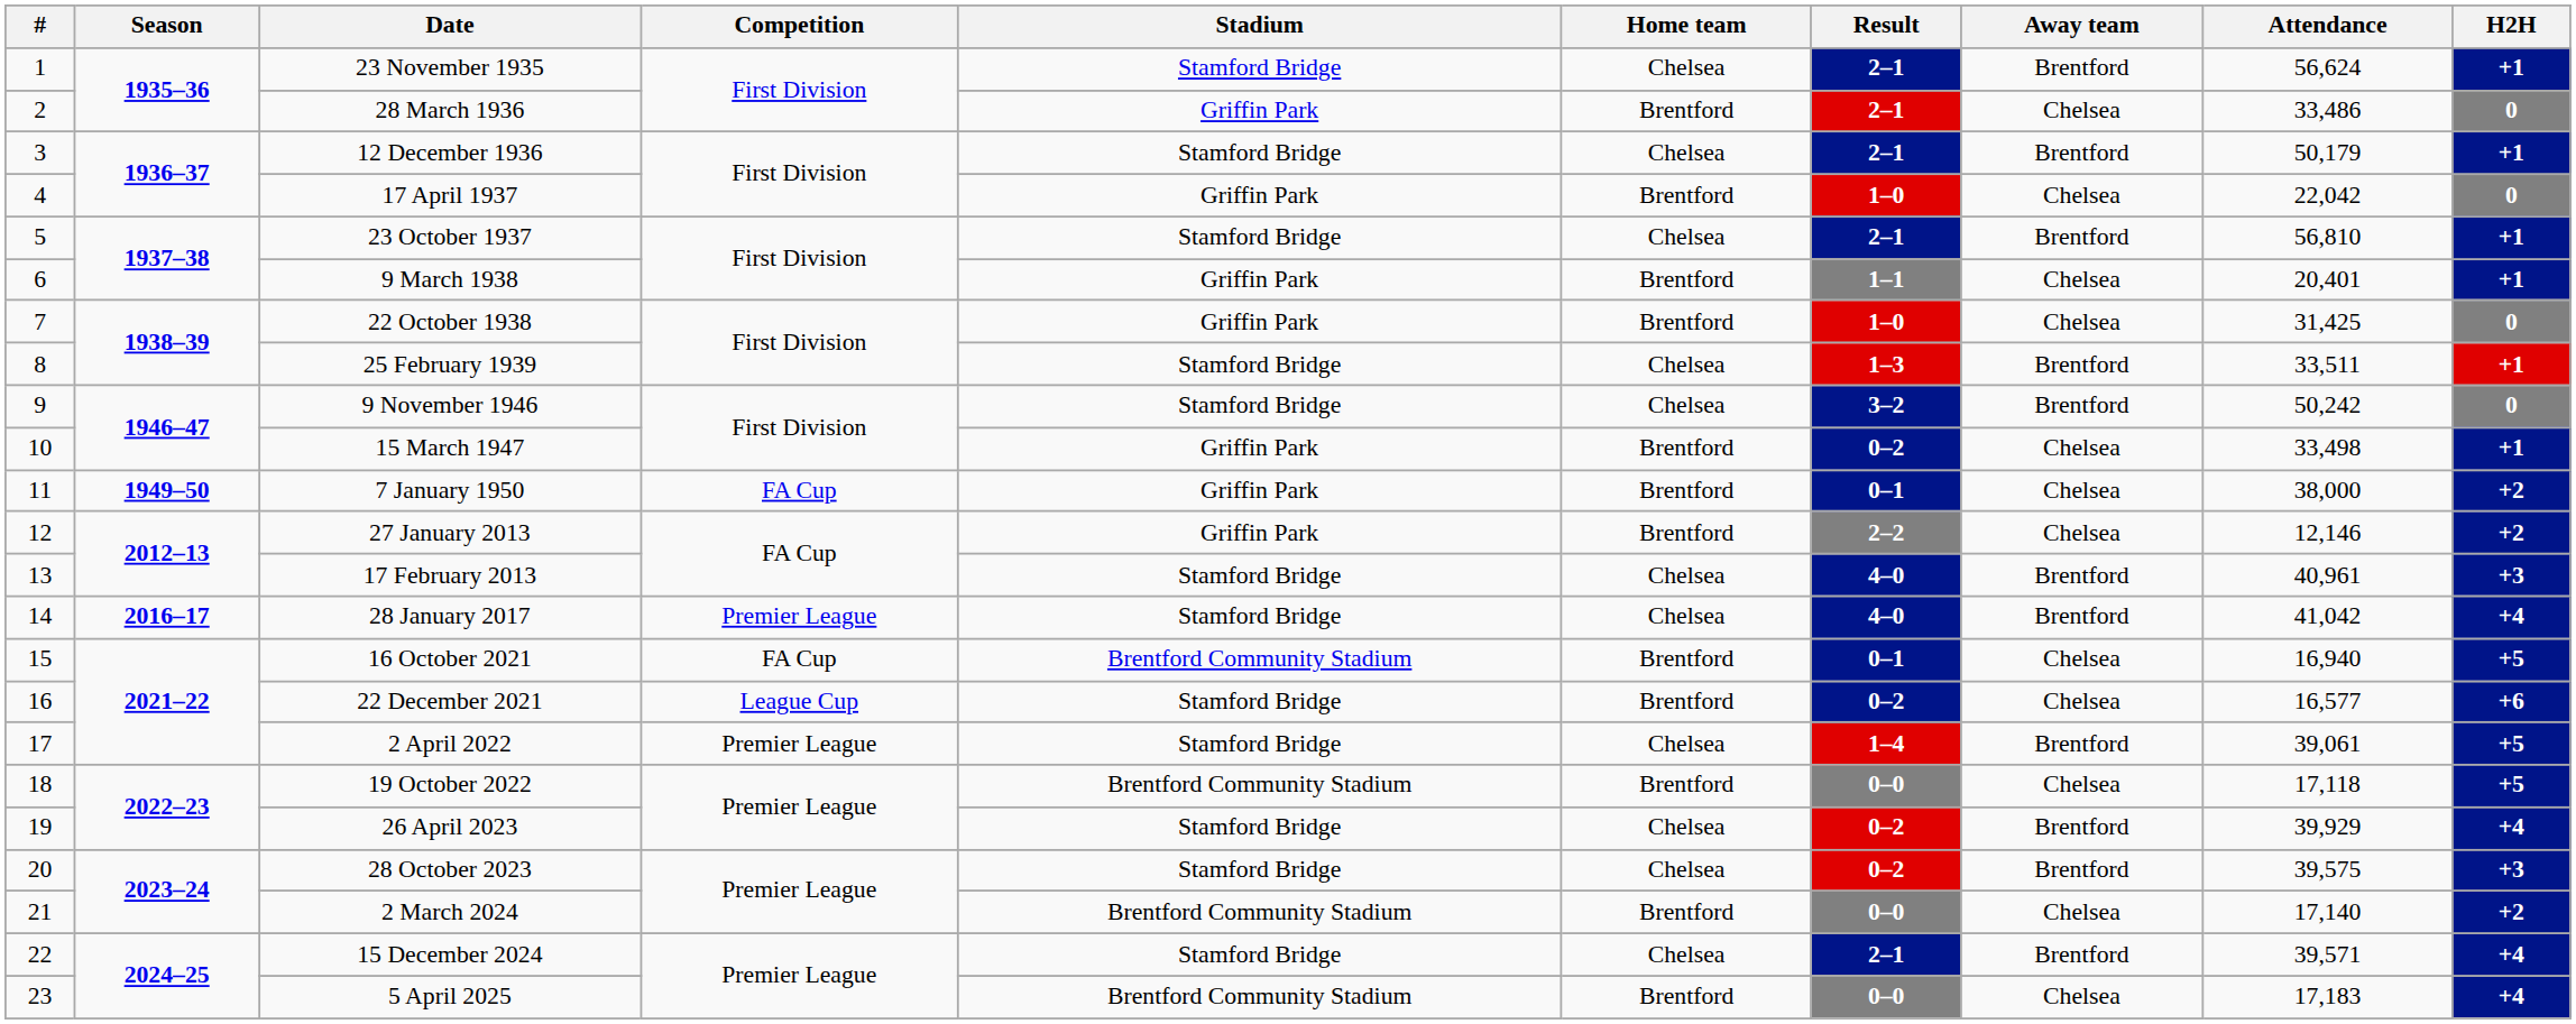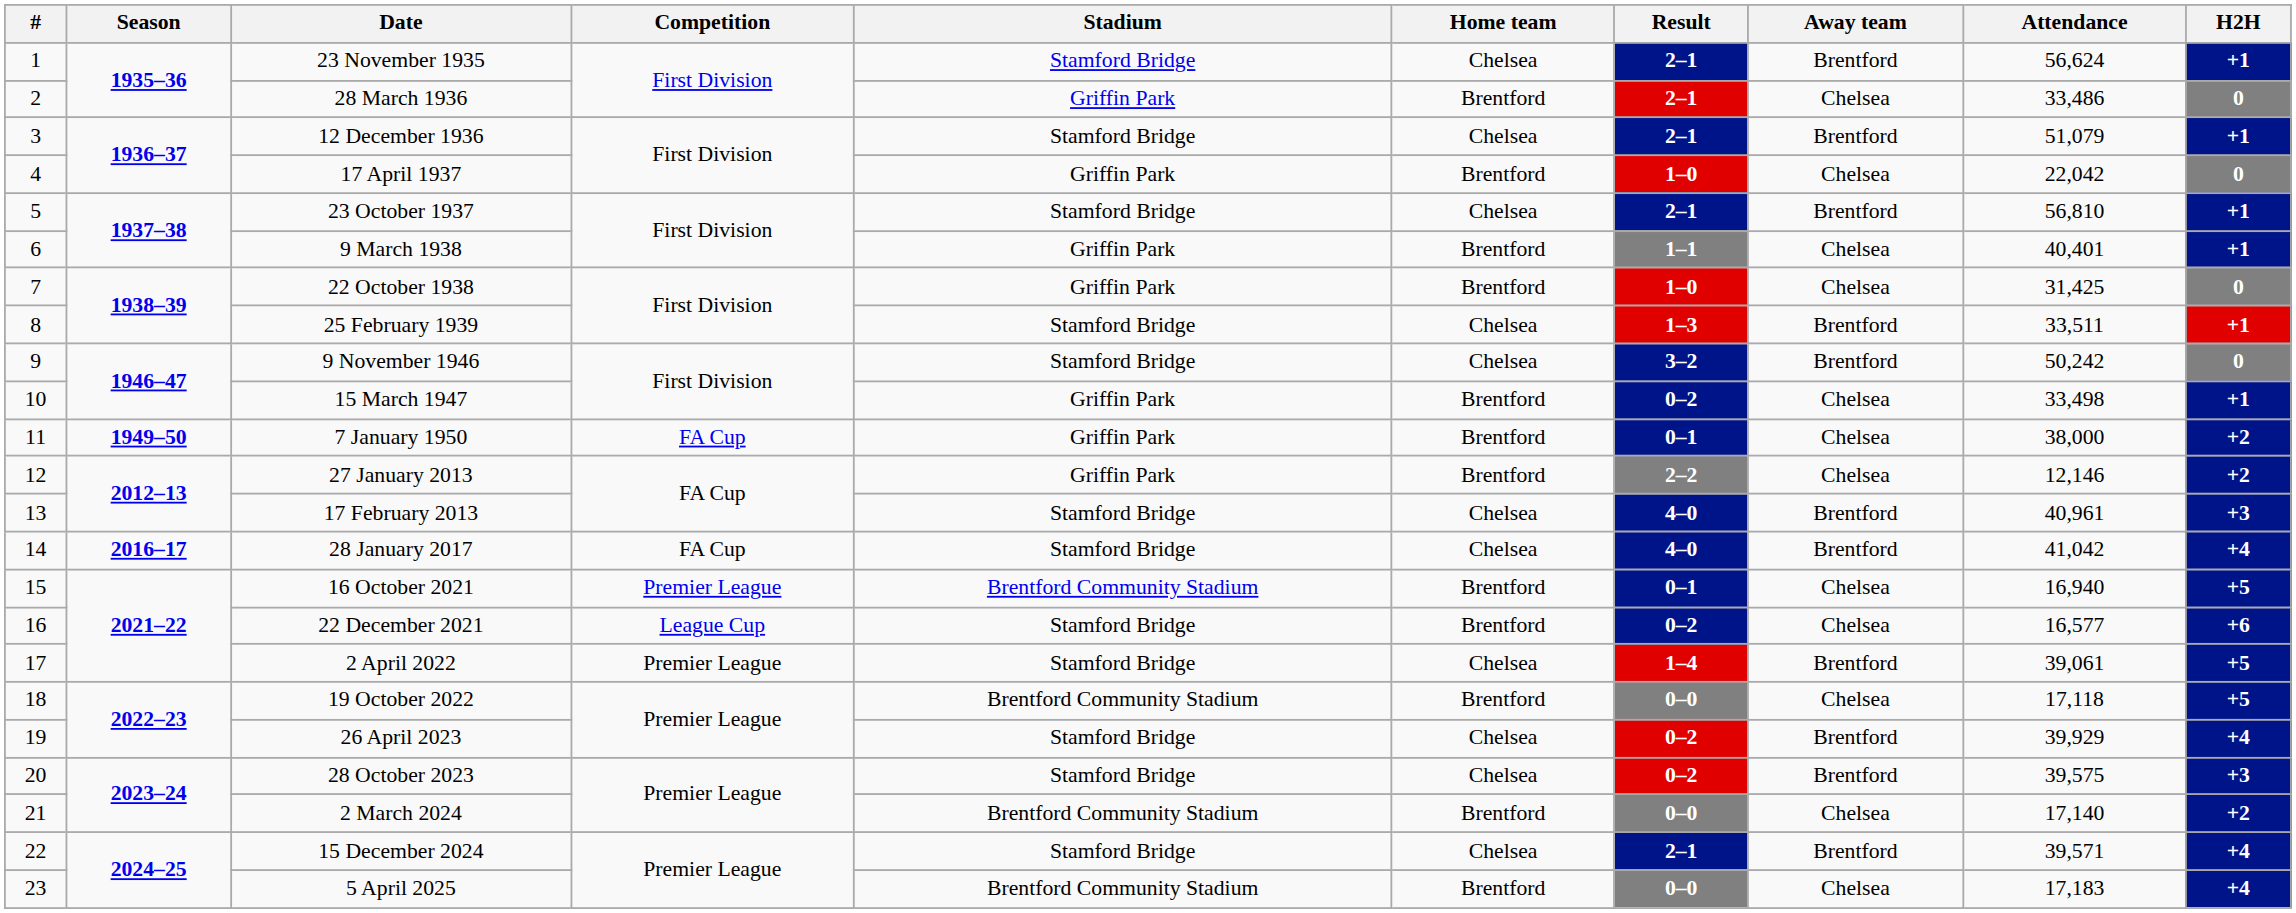 <table class="wikitable" style="text-align: center; width: 100%; font-size: 12px">
 <tr>
 <th>#</th>
 <th>Season</th>
 <th>Date</th>
 <th>Competition</th>
 <th>Stadium</th>
 <th>Home team</th>
 <th>Result</th>
 <th>Away team</th>
 <th>Attendance</th>
 <th>H2H</th>
 </tr>
 <tr>
 <td>1</td>
 <td rowspan=2><strong><a href='#'>1935–36</a></strong></td>
 <td>23 November 1935</td>
 <td rowspan=2><a href='#'>First Division</a></td>
 <td><a href='#'>Stamford Bridge</a></td>
 <td>Chelsea</td>
 <td style="background:#001489;color:white;"><strong>2–1</strong></td>
 <td>Brentford</td>
 <td>56,624</td>
 <td style="background:#001489;color:white;"><strong>+1</strong></td>
 </tr>
 <tr>
 <td>2</td>
 <td>28 March 1936</td>
 <td><a href='#'>Griffin Park</a></td>
 <td>Brentford</td>
 <td style="background:#E00000;color:white;"><strong>2–1</strong></td>
 <td>Chelsea</td>
 <td>33,486</td>
 <td style="background:#808080;color:white;"><strong>0</strong></td>
 </tr>
 <tr>
 <td>3</td>
 <td rowspan=2><strong><a href='#'>1936–37</a></strong></td>
 <td>12 December 1936</td>
 <td rowspan=2>First Division</td>
 <td>Stamford Bridge</td>
 <td>Chelsea</td>
 <td style="background:#001489;color:white;"><strong>2–1</strong></td>
 <td>Brentford</td>
-<td>50,179</td>
+<td>51,079</td>
 <td style="background:#001489;color:white;"><strong>+1</strong></td>
 </tr>
 <tr>
 <td>4</td>
 <td>17 April 1937</td>
 <td>Griffin Park</td>
 <td>Brentford</td>
 <td style="background:#E00000;color:white;"><strong>1–0</strong></td>
 <td>Chelsea</td>
 <td>22,042</td>
 <td style="background:#808080;color:white;"><strong>0</strong></td>
 </tr>
 <tr>
 <td>5</td>
 <td rowspan=2><strong><a href='#'>1937–38</a></strong></td>
 <td>23 October 1937</td>
 <td rowspan=2>First Division</td>
 <td>Stamford Bridge</td>
 <td>Chelsea</td>
 <td style="background:#001489;color:white;"><strong>2–1</strong></td>
 <td>Brentford</td>
 <td>56,810</td>
 <td style="background:#001489;color:white;"><strong>+1</strong></td>
 </tr>
 <tr>
 <td>6</td>
 <td>9 March 1938</td>
 <td>Griffin Park</td>
 <td>Brentford</td>
 <td style="background:#808080;color:white;"><strong>1–1</strong></td>
 <td>Chelsea</td>
-<td>20,401</td>
+<td>40,401</td>
 <td style="background:#001489;color:white;"><strong>+1</strong></td>
 </tr>
 <tr>
 <td>7</td>
 <td rowspan=2><strong><a href='#'>1938–39</a></strong></td>
 <td>22 October 1938</td>
 <td rowspan=2>First Division</td>
 <td>Griffin Park</td>
 <td>Brentford</td>
 <td style="background:#E00000;color:white;"><strong>1–0</strong></td>
 <td>Chelsea</td>
 <td>31,425</td>
 <td style="background:#808080;color:white;"><strong>0</strong></td>
 </tr>
 <tr>
 <td>8</td>
 <td>25 February 1939</td>
 <td>Stamford Bridge</td>
 <td>Chelsea</td>
 <td style="background:#E00000;color:white;"><strong>1–3</strong></td>
 <td>Brentford</td>
 <td>33,511</td>
 <td style="background:#E00000;color:white;"><strong>+1</strong></td>
 </tr>
 <tr>
 <td>9</td>
 <td rowspan=2><strong><a href='#'>1946–47</a></strong></td>
 <td>9 November 1946</td>
 <td rowspan=2>First Division</td>
 <td>Stamford Bridge</td>
 <td>Chelsea</td>
 <td style="background:#001489;color:white;"><strong>3–2</strong></td>
 <td>Brentford</td>
 <td>50,242</td>
 <td style="background:#808080;color:white;"><strong>0</strong></td>
 </tr>
 <tr>
 <td>10</td>
 <td>15 March 1947</td>
 <td>Griffin Park</td>
 <td>Brentford</td>
 <td style="background:#001489;color:white;"><strong>0–2</strong></td>
 <td>Chelsea</td>
 <td>33,498</td>
 <td style="background:#001489;color:white;"><strong>+1</strong></td>
 </tr>
 <tr>
 <td>11</td>
 <td><strong><a href='#'>1949–50</a></strong></td>
 <td>7 January 1950</td>
 <td><a href='#'>FA Cup</a></td>
 <td>Griffin Park</td>
 <td>Brentford</td>
 <td style="background:#001489;color:white;"><strong>0–1</strong></td>
 <td>Chelsea</td>
 <td>38,000</td>
 <td style="background:#001489;color:white;"><strong>+2</strong></td>
 </tr>
 <tr>
 <td>12</td>
 <td rowspan=2><strong><a href='#'>2012–13</a></strong></td>
 <td>27 January 2013</td>
 <td rowspan=2>FA Cup</td>
 <td>Griffin Park</td>
 <td>Brentford</td>
 <td style="background:#808080;color:white;"><strong>2–2</strong></td>
 <td>Chelsea</td>
 <td>12,146</td>
 <td style="background:#001489;color:white;"><strong>+2</strong></td>
 </tr>
 <tr>
 <td>13</td>
 <td>17 February 2013</td>
 <td>Stamford Bridge</td>
 <td>Chelsea</td>
 <td style="background:#001489;color:white;"><strong>4–0</strong></td>
 <td>Brentford</td>
 <td>40,961</td>
 <td style="background:#001489;color:white;"><strong>+3</strong></td>
 </tr>
 <tr>
 <td>14</td>
 <td><strong><a href='#'>2016–17</a></strong></td>
 <td>28 January 2017</td>
-<td><a href='#'>Premier League</a></td>
+<td>FA Cup</td>
 <td>Stamford Bridge</td>
 <td>Chelsea</td>
 <td style="background:#001489;color:white;"><strong>4–0</strong></td>
 <td>Brentford</td>
 <td>41,042</td>
 <td style="background:#001489;color:white;"><strong>+4</strong></td>
 </tr>
 <tr>
 <td>15</td>
 <td rowspan=3><strong><a href='#'>2021–22</a></strong></td>
 <td>16 October 2021</td>
-<td>FA Cup</td>
+<td><a href='#'>Premier League</a></td>
 <td><a href='#'>Brentford Community Stadium</a></td>
 <td>Brentford</td>
 <td style="background:#001489;color:white;"><strong>0–1</strong></td>
 <td>Chelsea</td>
 <td>16,940</td>
 <td style="background:#001489;color:white;"><strong>+5</strong></td>
 </tr>
 <tr>
 <td>16</td>
 <td>22 December 2021</td>
 <td><a href='#'>League Cup</a></td>
 <td>Stamford Bridge</td>
 <td>Brentford</td>
 <td style="background:#001489;color:white;"><strong>0–2</strong></td>
 <td>Chelsea</td>
 <td>16,577</td>
 <td style="background:#001489;color:white;"><strong>+6</strong></td>
 </tr>
 <tr>
 <td>17</td>
 <td>2 April 2022</td>
 <td>Premier League</td>
 <td>Stamford Bridge</td>
 <td>Chelsea</td>
 <td style="background:#E00000;color:white;"><strong>1–4</strong></td>
 <td>Brentford</td>
 <td>39,061</td>
 <td style="background:#001489;color:white;"><strong>+5</strong></td>
 </tr>
 <tr>
 <td>18</td>
 <td rowspan=2><strong><a href='#'>2022–23</a></strong></td>
 <td>19 October 2022</td>
 <td rowspan=2>Premier League</td>
 <td>Brentford Community Stadium</td>
 <td>Brentford</td>
 <td style="background:#808080;color:white;"><strong>0–0</strong></td>
 <td>Chelsea</td>
 <td>17,118</td>
 <td style="background:#001489;color:white;"><strong>+5</strong></td>
 </tr>
 <tr>
 <td>19</td>
 <td>26 April 2023</td>
 <td>Stamford Bridge</td>
 <td>Chelsea</td>
 <td style="background:#E00000;color:white;"><strong>0–2</strong></td>
 <td>Brentford</td>
 <td>39,929</td>
 <td style="background:#001489;color:white;"><strong>+4</strong></td>
 </tr>
 <tr>
 <td>20</td>
 <td rowspan=2><strong><a href='#'>2023–24</a></strong></td>
 <td>28 October 2023</td>
 <td rowspan=2>Premier League</td>
 <td>Stamford Bridge</td>
 <td>Chelsea</td>
 <td style="background:#E00000;color:white;"><strong>0–2</strong></td>
 <td>Brentford</td>
 <td>39,575</td>
 <td style="background:#001489;color:white;"><strong>+3</strong></td>
 </tr>
 <tr>
 <td>21</td>
 <td>2 March 2024</td>
 <td>Brentford Community Stadium</td>
 <td>Brentford</td>
 <td style="background:#808080;color:white;"><strong>0–0</strong></td>
 <td>Chelsea</td>
 <td>17,140</td>
 <td style="background:#001489;color:white;"><strong>+2</strong></td>
 </tr>
 <tr>
 <td>22</td>
 <td rowspan=2><strong><a href='#'>2024–25</a></strong></td>
 <td>15 December 2024</td>
 <td rowspan=2>Premier League</td>
 <td>Stamford Bridge</td>
 <td>Chelsea</td>
 <td style="background:#001489;color:white;"><strong>2–1</strong></td>
 <td>Brentford</td>
 <td>39,571</td>
 <td style="background:#001489;color:white;"><strong>+4</strong></td>
 </tr>
 <tr>
 <td>23</td>
 <td>5 April 2025</td>
 <td>Brentford Community Stadium</td>
 <td>Brentford</td>
 <td style="background:#808080;color:white;"><strong>0–0</strong></td>
 <td>Chelsea</td>
 <td>17,183</td>
 <td style="background:#001489;color:white;"><strong>+4</strong></td>
 </tr>
 </table>
